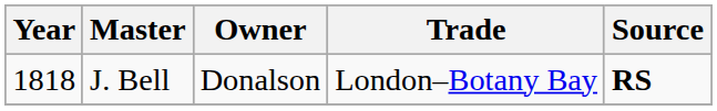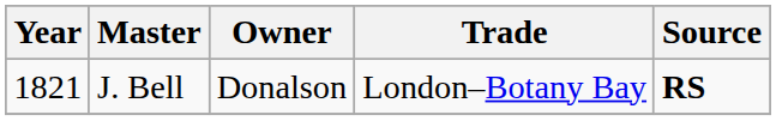 <table class="sortable wikitable">
 <tr>
 <th>Year</th>
 <th>Master</th>
 <th>Owner</th>
 <th>Trade</th>
 <th>Source</th>
 </tr>
 <tr>
-<td>1818</td>
+<td>1821</td>
 <td>J. Bell</td>
 <td>Donalson</td>
 <td>London–<a href='#'>Botany Bay</a></td>
 <td><strong>RS</strong></td>
 </tr>
 <tr>
 </tr>
 </table>
